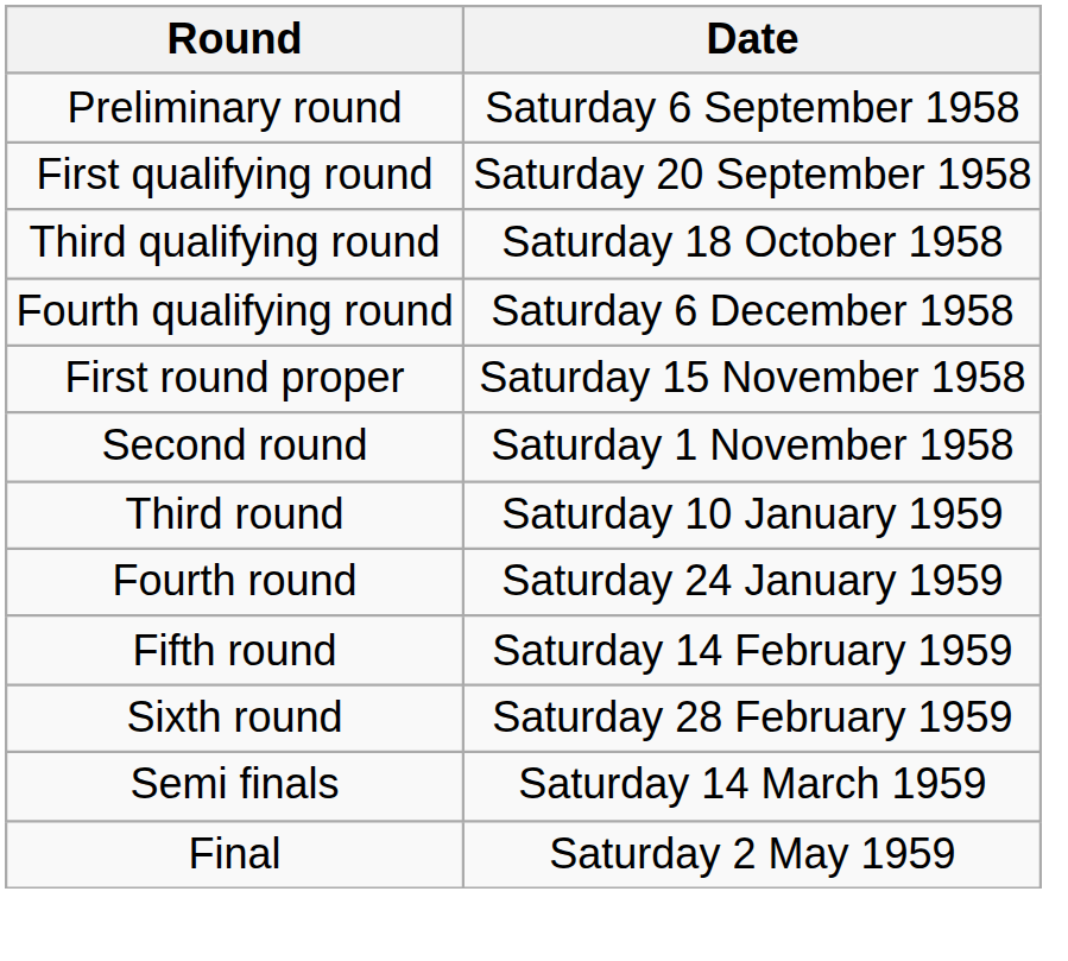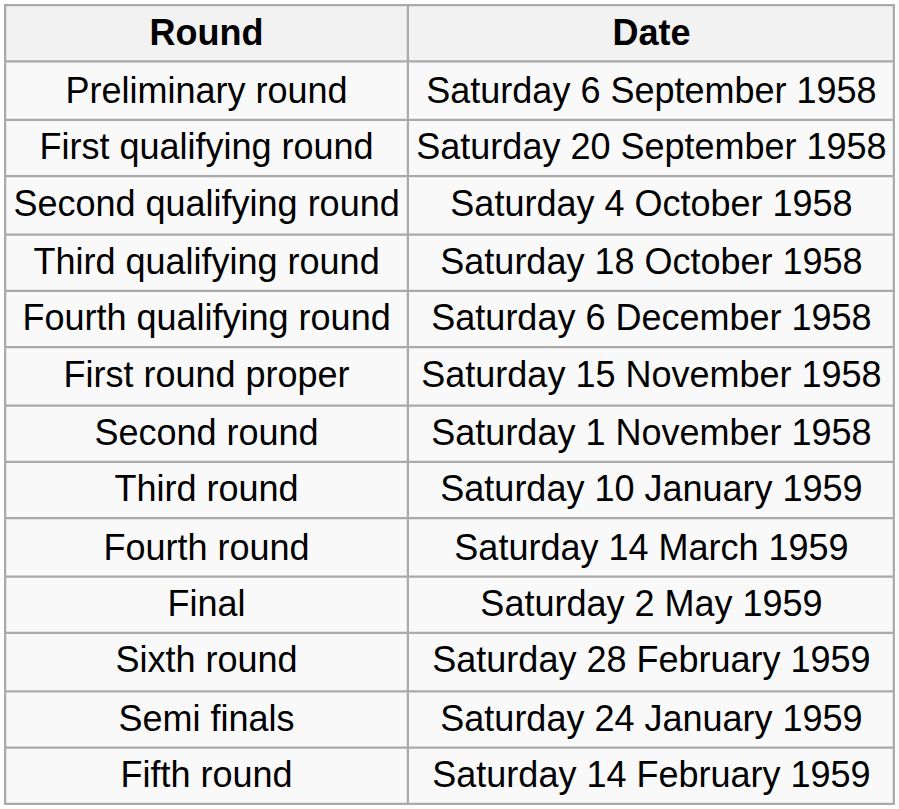 <table class="wikitable" style="text-align: center">
 <tr>
 <th>Round</th>
 <th>Date</th>
 </tr>
 <tr>
 <td>Preliminary round</td>
 <td>Saturday 6 September 1958</td>
 </tr>
 <tr>
 <td>First qualifying round</td>
 <td>Saturday 20 September 1958</td>
+</tr>
+<tr>
+<td>Second qualifying round</td>
+<td>Saturday 4 October 1958</td>
 </tr>
 <tr>
 <td>Third qualifying round</td>
 <td>Saturday 18 October 1958</td>
 </tr>
 <tr>
 <td>Fourth qualifying round</td>
 <td>Saturday 6 December 1958</td>
 </tr>
 <tr>
 <td>First round proper</td>
 <td>Saturday 15 November 1958</td>
 </tr>
 <tr>
 <td>Second round</td>
 <td>Saturday 1 November 1958</td>
 </tr>
 <tr>
 <td>Third round</td>
 <td>Saturday 10 January 1959</td>
 </tr>
 <tr>
 <td>Fourth round</td>
-<td>Saturday 24 January 1959</td>
+<td>Saturday 14 March 1959</td>
 </tr>
 <tr>
-<td>Fifth round</td>
-<td>Saturday 14 February 1959</td>
+<td>Final</td>
+<td>Saturday 2 May 1959</td>
 </tr>
 <tr>
 <td>Sixth round</td>
 <td>Saturday 28 February 1959</td>
 </tr>
 <tr>
 <td>Semi finals</td>
-<td>Saturday 14 March 1959</td>
+<td>Saturday 24 January 1959</td>
 </tr>
 <tr>
-<td>Final</td>
-<td>Saturday 2 May 1959</td>
+<td>Fifth round</td>
+<td>Saturday 14 February 1959</td>
 </tr>
 </table>
